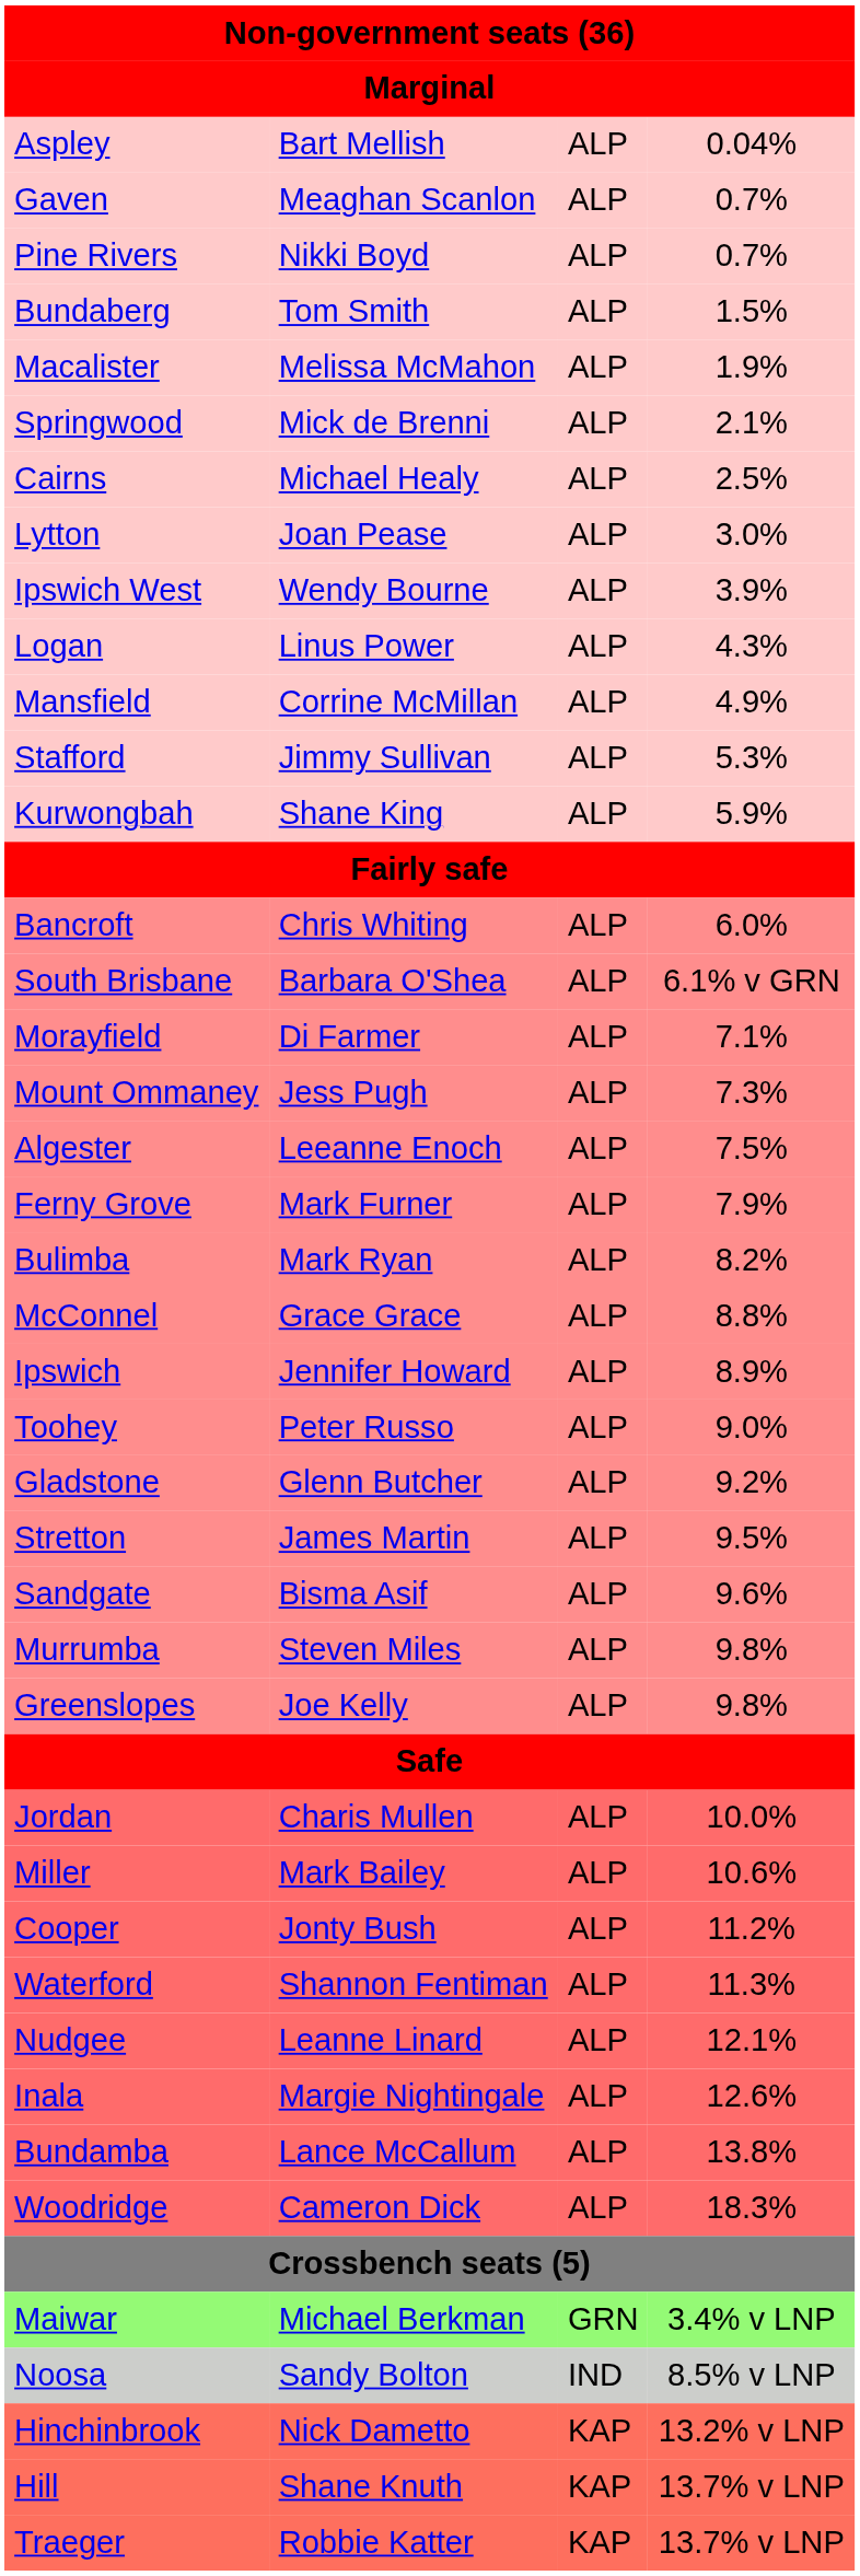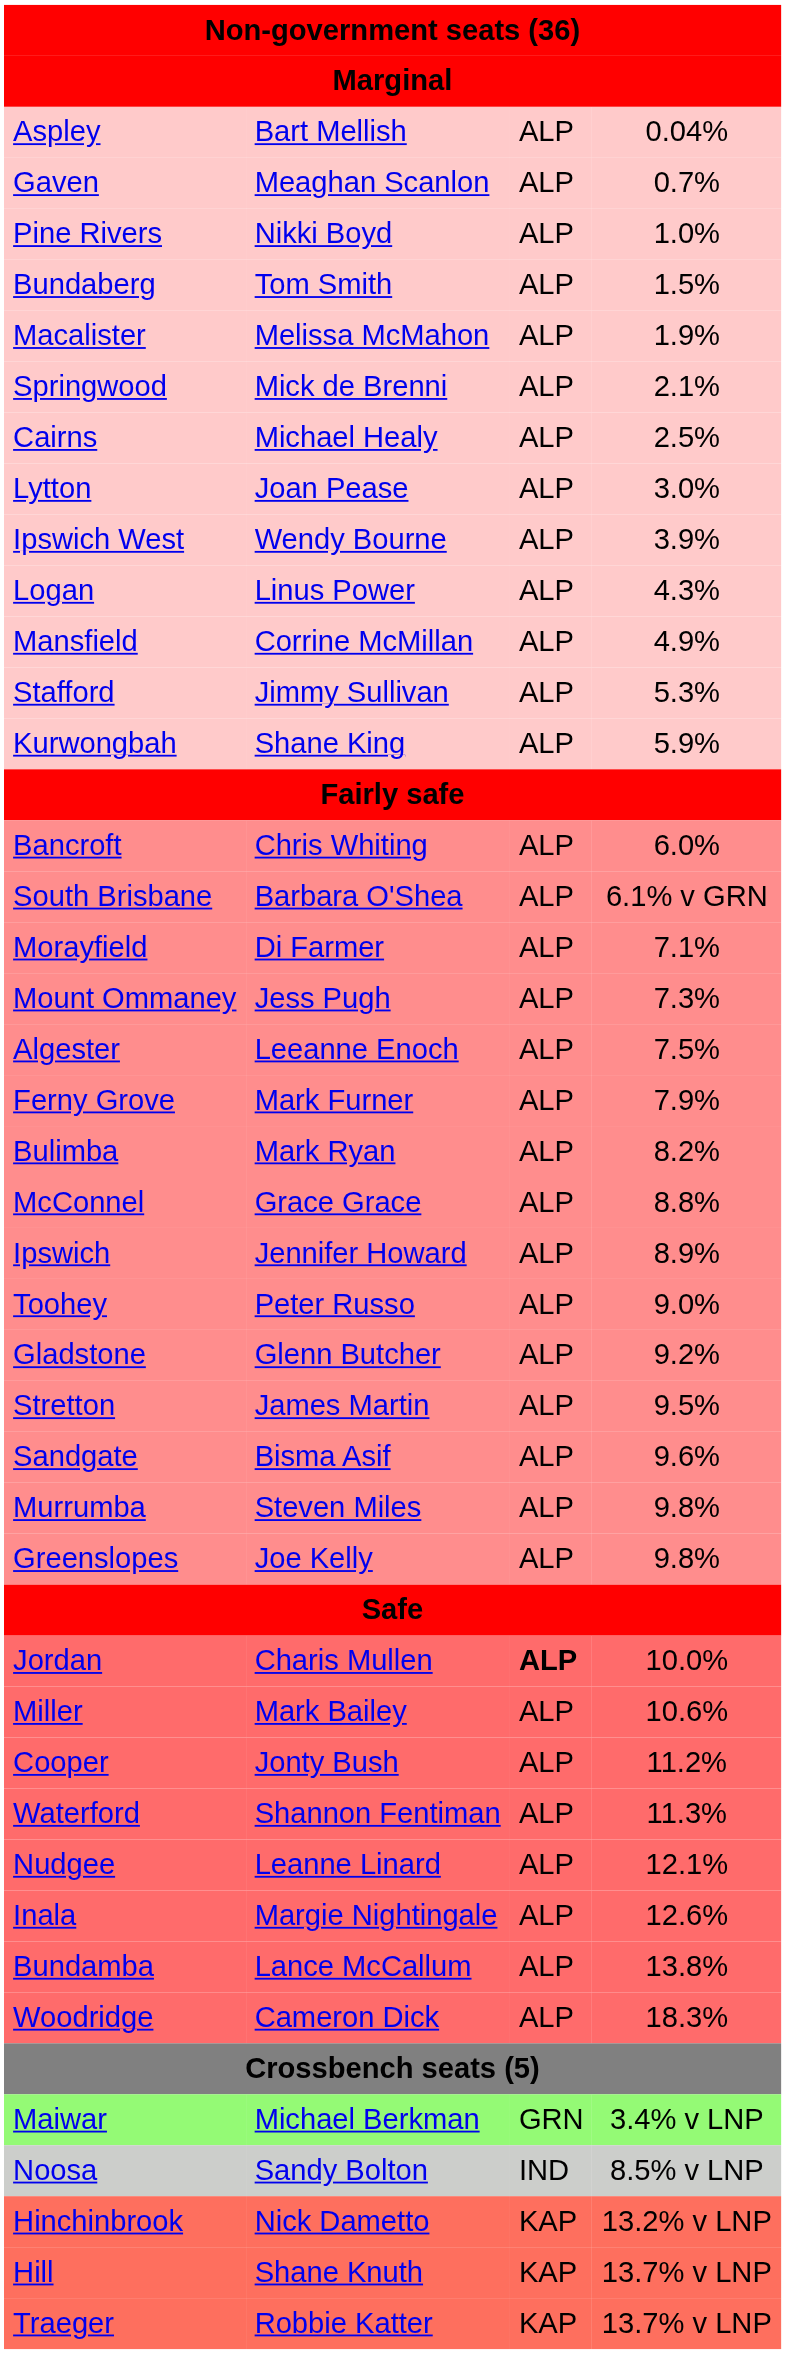 <table class="toccolours" cellpadding="5" cellspacing="0" style="float:left; margin-right:.5em; margin-top:.4em; font-size:90 ppt;">
 <tr>
 <td colspan="4"  style="text-align:center; background:red;"><span><strong>Non-government seats (36)</strong></span></td>
 </tr>
 <tr>
 <td colspan="4"  style="text-align:center; background:red;"><span><strong>Marginal</strong></span></td>
 </tr>
 <tr>
 <td style="text-align:left; background:#FFCACA;"><a href='#'>Aspley</a></td>
 <td style="text-align:left; background:#FFCACA;"><a href='#'>Bart Mellish</a></td>
 <td style="text-align:left; background:#FFCACA;">ALP</td>
 <td style="text-align:center; background:#FFCACA;">0.04%</td>
 </tr>
 <tr>
 <td style="text-align:left; background:#FFCACA;"><a href='#'>Gaven</a></td>
 <td style="text-align:left; background:#FFCACA;"><a href='#'>Meaghan Scanlon</a></td>
 <td style="text-align:left; background:#FFCACA;">ALP</td>
 <td style="text-align:center; background:#FFCACA;">0.7%</td>
 </tr>
 <tr>
 <td style="text-align:left; background:#FFCACA;"><a href='#'>Pine Rivers</a></td>
 <td style="text-align:left; background:#FFCACA;"><a href='#'>Nikki Boyd</a></td>
 <td style="text-align:left; background:#FFCACA;">ALP</td>
-<td style="text-align:center; background:#FFCACA;">0.7%</td>
+<td style="text-align:center; background:#FFCACA;">1.0%</td>
 </tr>
 <tr>
 <td style="text-align:left; background:#FFCACA;"><a href='#'>Bundaberg</a></td>
 <td style="text-align:left; background:#FFCACA;"><a href='#'>Tom Smith</a></td>
 <td style="text-align:left; background:#FFCACA;">ALP</td>
 <td style="text-align:center; background:#FFCACA;">1.5%</td>
 </tr>
 <tr>
 <td style="text-align:left; background:#FFCACA;"><a href='#'>Macalister</a></td>
 <td style="text-align:left; background:#FFCACA;"><a href='#'>Melissa McMahon</a></td>
 <td style="text-align:left; background:#FFCACA;">ALP</td>
 <td style="text-align:center; background:#FFCACA;">1.9%</td>
 </tr>
 <tr>
 <td style="text-align:left; background:#FFCACA;"><a href='#'>Springwood</a></td>
 <td style="text-align:left; background:#FFCACA;"><a href='#'>Mick de Brenni</a></td>
 <td style="text-align:left; background:#FFCACA;">ALP</td>
 <td style="text-align:center; background:#FFCACA;">2.1%</td>
 </tr>
 <tr>
 <td style="text-align:left; background:#FFCACA;"><a href='#'>Cairns</a></td>
 <td style="text-align:left; background:#FFCACA;"><a href='#'>Michael Healy</a></td>
 <td style="text-align:left; background:#FFCACA;">ALP</td>
 <td style="text-align:center; background:#FFCACA;">2.5%</td>
 </tr>
 <tr>
 <td style="text-align:left; background:#FFCACA;"><a href='#'>Lytton</a></td>
 <td style="text-align:left; background:#FFCACA;"><a href='#'>Joan Pease</a></td>
 <td style="text-align:left; background:#FFCACA;">ALP</td>
 <td style="text-align:center; background:#FFCACA;">3.0%</td>
 </tr>
 <tr>
 <td style="text-align:left; background:#FFCACA;"><a href='#'>Ipswich West</a></td>
 <td style="text-align:left; background:#FFCACA;"><a href='#'>Wendy Bourne</a></td>
 <td style="text-align:left; background:#FFCACA;">ALP</td>
 <td style="text-align:center; background:#FFCACA;">3.9%</td>
 </tr>
 <tr>
 <td style="text-align:left; background:#FFCACA;"><a href='#'>Logan</a></td>
 <td style="text-align:left; background:#FFCACA;"><a href='#'>Linus Power</a></td>
 <td style="text-align:left; background:#FFCACA;">ALP</td>
 <td style="text-align:center; background:#FFCACA;">4.3%</td>
 </tr>
 <tr>
 <td style="text-align:left; background:#FFCACA;"><a href='#'>Mansfield</a></td>
 <td style="text-align:left; background:#FFCACA;"><a href='#'>Corrine McMillan</a></td>
 <td style="text-align:left; background:#FFCACA;">ALP</td>
 <td style="text-align:center; background:#FFCACA;">4.9%</td>
 </tr>
 <tr>
 <td style="text-align:left; background:#FFCACA;"><a href='#'>Stafford</a></td>
 <td style="text-align:left; background:#FFCACA;"><a href='#'>Jimmy Sullivan</a></td>
 <td style="text-align:left; background:#FFCACA;">ALP</td>
 <td style="text-align:center; background:#FFCACA;">5.3%</td>
 </tr>
 <tr>
 <td style="text-align:left; background:#FFCACA;"><a href='#'>Kurwongbah</a></td>
 <td style="text-align:left; background:#FFCACA;"><a href='#'>Shane King</a></td>
 <td style="text-align:left; background:#FFCACA;">ALP</td>
 <td style="text-align:center; background:#FFCACA;">5.9%</td>
 </tr>
 <tr>
 <td colspan="4" style="text-align:center; background:red;"><span><strong>Fairly safe</strong></span></td>
 </tr>
 <tr>
 <td style="text-align:left; background:#FF8D8D;"><a href='#'>Bancroft</a></td>
 <td style="text-align:left; background:#FF8D8D;"><a href='#'>Chris Whiting</a></td>
 <td style="text-align:left; background:#FF8D8D;">ALP</td>
 <td style="text-align:center; background:#FF8D8D;">6.0%</td>
 </tr>
 <tr>
 <td style="text-align:left; background:#FF8D8D;"><a href='#'>South Brisbane</a></td>
 <td style="text-align:left; background:#FF8D8D;"><a href='#'>Barbara O'Shea</a></td>
 <td style="text-align:left; background:#FF8D8D;">ALP</td>
 <td style="text-align:center; background:#FF8D8D;">6.1% v GRN</td>
 </tr>
 <tr>
 <td style="text-align:left; background:#FF8D8D;"><a href='#'>Morayfield</a></td>
 <td style="text-align:left; background:#FF8D8D;"><a href='#'>Di Farmer</a></td>
 <td style="text-align:left; background:#FF8D8D;">ALP</td>
 <td style="text-align:center; background:#FF8D8D;">7.1%</td>
 </tr>
 <tr>
 <td style="text-align:left; background:#FF8D8D;"><a href='#'>Mount Ommaney</a></td>
 <td style="text-align:left; background:#FF8D8D;"><a href='#'>Jess Pugh</a></td>
 <td style="text-align:left; background:#FF8D8D;">ALP</td>
 <td style="text-align:center; background:#FF8D8D;">7.3%</td>
 </tr>
 <tr>
 <td style="text-align:left; background:#FF8D8D;"><a href='#'>Algester</a></td>
 <td style="text-align:left; background:#FF8D8D;"><a href='#'>Leeanne Enoch</a></td>
 <td style="text-align:left; background:#FF8D8D;">ALP</td>
 <td style="text-align:center; background:#FF8D8D;">7.5%</td>
 </tr>
 <tr>
 <td style="text-align:left; background:#FF8D8D;"><a href='#'>Ferny Grove</a></td>
 <td style="text-align:left; background:#FF8D8D;"><a href='#'>Mark Furner</a></td>
 <td style="text-align:left; background:#FF8D8D;">ALP</td>
 <td style="text-align:center; background:#FF8D8D;">7.9%</td>
 </tr>
 <tr>
 <td style="text-align:left; background:#FF8D8D;"><a href='#'>Bulimba</a></td>
 <td style="text-align:left; background:#FF8D8D;"><a href='#'>Mark Ryan</a></td>
 <td style="text-align:left; background:#FF8D8D;">ALP</td>
 <td style="text-align:center; background:#FF8D8D;">8.2%</td>
 </tr>
 <tr>
 <td style="text-align:left; background:#FF8D8D;"><a href='#'>McConnel</a></td>
 <td style="text-align:left; background:#FF8D8D;"><a href='#'>Grace Grace</a></td>
 <td style="text-align:left; background:#FF8D8D;">ALP</td>
 <td style="text-align:center; background:#FF8D8D;">8.8%</td>
 </tr>
 <tr>
 <td style="text-align:left; background:#FF8D8D;"><a href='#'>Ipswich</a></td>
 <td style="text-align:left; background:#FF8D8D;"><a href='#'>Jennifer Howard</a></td>
 <td style="text-align:left; background:#FF8D8D;">ALP</td>
 <td style="text-align:center; background:#FF8D8D;">8.9%</td>
 </tr>
 <tr>
 <td style="text-align:left; background:#FF8D8D;"><a href='#'>Toohey</a></td>
 <td style="text-align:left; background:#FF8D8D;"><a href='#'>Peter Russo</a></td>
 <td style="text-align:left; background:#FF8D8D;">ALP</td>
 <td style="text-align:center; background:#FF8D8D;">9.0%</td>
 </tr>
 <tr>
 <td style="text-align:left; background:#FF8D8D;"><a href='#'>Gladstone</a></td>
 <td style="text-align:left; background:#FF8D8D;"><a href='#'>Glenn Butcher</a></td>
 <td style="text-align:left; background:#FF8D8D;">ALP</td>
 <td style="text-align:center; background:#FF8D8D;">9.2%</td>
 </tr>
 <tr>
 <td style="text-align:left; background:#FF8D8D;"><a href='#'>Stretton</a></td>
 <td style="text-align:left; background:#FF8D8D;"><a href='#'>James Martin</a></td>
 <td style="text-align:left; background:#FF8D8D;">ALP</td>
 <td style="text-align:center; background:#FF8D8D;">9.5%</td>
 </tr>
 <tr>
 <td style="text-align:left; background:#FF8D8D;"><a href='#'>Sandgate</a></td>
 <td style="text-align:left; background:#FF8D8D;"><a href='#'>Bisma Asif</a></td>
 <td style="text-align:left; background:#FF8D8D;">ALP</td>
 <td style="text-align:center; background:#FF8D8D;">9.6%</td>
 </tr>
 <tr>
 <td style="text-align:left; background:#FF8D8D;"><a href='#'>Murrumba</a></td>
 <td style="text-align:left; background:#FF8D8D;"><a href='#'>Steven Miles</a></td>
 <td style="text-align:left; background:#FF8D8D;">ALP</td>
 <td style="text-align:center; background:#FF8D8D;">9.8%</td>
 </tr>
 <tr>
 <td style="text-align:left; background:#FF8D8D;"><a href='#'>Greenslopes</a></td>
 <td style="text-align:left; background:#FF8D8D;"><a href='#'>Joe Kelly</a></td>
 <td style="text-align:left; background:#FF8D8D;">ALP</td>
 <td style="text-align:center; background:#FF8D8D;">9.8%</td>
 </tr>
 <tr>
 <td colspan="4" style="text-align:center; background:red;"><span><strong>Safe</strong></span></td>
 </tr>
 <tr>
 <td style="text-align:left; background:#FF6B6B;"><a href='#'>Jordan</a></td>
 <td style="text-align:left; background:#FF6B6B;"><a href='#'>Charis Mullen</a></td>
-<td style="text-align:left; background:#FF6B6B;">ALP</td>
+<td style="text-align:left; background:#FF6B6B;"><strong>ALP</strong></td>
 <td style="text-align:center; background:#FF6B6B;">10.0%</td>
 </tr>
 <tr>
 <td style="text-align:left; background:#FF6B6B;"><a href='#'>Miller</a></td>
 <td style="text-align:left; background:#FF6B6B;"><a href='#'>Mark Bailey</a></td>
 <td style="text-align:left; background:#FF6B6B;">ALP</td>
 <td style="text-align:center; background:#FF6B6B;">10.6%</td>
 </tr>
 <tr>
 <td style="text-align:left; background:#FF6B6B;"><a href='#'>Cooper</a></td>
 <td style="text-align:left; background:#FF6B6B;"><a href='#'>Jonty Bush</a></td>
 <td style="text-align:left; background:#FF6B6B;">ALP</td>
 <td style="text-align:center; background:#FF6B6B;">11.2%</td>
 </tr>
 <tr>
 <td style="text-align:left; background:#FF6B6B;"><a href='#'>Waterford</a></td>
 <td style="text-align:left; background:#FF6B6B;"><a href='#'>Shannon Fentiman</a></td>
 <td style="text-align:left; background:#FF6B6B;">ALP</td>
 <td style="text-align:center; background:#FF6B6B;">11.3%</td>
 </tr>
 <tr>
 <td style="text-align:left; background:#FF6B6B;"><a href='#'>Nudgee</a></td>
 <td style="text-align:left; background:#FF6B6B;"><a href='#'>Leanne Linard</a></td>
 <td style="text-align:left; background:#FF6B6B;">ALP</td>
 <td style="text-align:center; background:#FF6B6B;">12.1%</td>
 </tr>
 <tr>
 <td style="text-align:left; background:#FF6B6B;"><a href='#'>Inala</a></td>
 <td style="text-align:left; background:#FF6B6B;"><a href='#'>Margie Nightingale</a></td>
 <td style="text-align:left; background:#FF6B6B;">ALP</td>
 <td style="text-align:center; background:#FF6B6B;">12.6%</td>
 </tr>
 <tr>
 <td style="text-align:left; background:#FF6B6B;"><a href='#'>Bundamba</a></td>
 <td style="text-align:left; background:#FF6B6B;"><a href='#'>Lance McCallum</a></td>
 <td style="text-align:left; background:#FF6B6B;">ALP</td>
 <td style="text-align:center; background:#FF6B6B;">13.8%</td>
 </tr>
 <tr>
 <td style="text-align:left; background:#FF6B6B;"><a href='#'>Woodridge</a></td>
 <td style="text-align:left; background:#FF6B6B;"><a href='#'>Cameron Dick</a></td>
 <td style="text-align:left; background:#FF6B6B;">ALP</td>
 <td style="text-align:center; background:#FF6B6B;">18.3%</td>
 </tr>
 <tr>
 <td colspan="4"  style="text-align:center; background:gray;"><span><strong>Crossbench seats (5)</strong></span></td>
 </tr>
 <tr>
 <td style="text-align:left; background:#94FA75;"><a href='#'>Maiwar</a></td>
 <td style="text-align:left; background:#94FA75;"><a href='#'>Michael Berkman</a></td>
 <td style="text-align:left; background:#94FA75;">GRN</td>
 <td style="text-align:center; background:#94FA75;">3.4% v LNP</td>
 </tr>
 <tr>
 <td style="text-align:left; background:#CCCECB;"><a href='#'>Noosa</a></td>
 <td style="text-align:left; background:#CCCECB;"><a href='#'>Sandy Bolton</a></td>
 <td style="text-align:left; background:#CCCECB;">IND</td>
 <td style="text-align:center; background:#CCCECB;">8.5% v LNP</td>
 </tr>
 <tr>
 <td style="text-align:left; background:#fe6f5e;"><a href='#'>Hinchinbrook</a></td>
 <td style="text-align:left; background:#fe6f5e;"><a href='#'>Nick Dametto</a></td>
 <td style="text-align:left; background:#fe6f5e;">KAP</td>
 <td style="text-align:center; background:#fe6f5e;">13.2% v LNP</td>
 </tr>
 <tr>
 <td style="text-align:left; background:#fe6f5e;"><a href='#'>Hill</a></td>
 <td style="text-align:left; background:#fe6f5e;"><a href='#'>Shane Knuth</a></td>
 <td style="text-align:left; background:#fe6f5e;">KAP</td>
 <td style="text-align:center; background:#fe6f5e;">13.7% v LNP</td>
 </tr>
 <tr>
 <td style="text-align:left; background:#fe6f5e;"><a href='#'>Traeger</a></td>
 <td style="text-align:left; background:#fe6f5e;"><a href='#'>Robbie Katter</a></td>
 <td style="text-align:left; background:#fe6f5e;">KAP</td>
 <td style="text-align:center; background:#fe6f5e;">13.7% v LNP</td>
 </tr>
 <tr>
 </tr>
 </table>
